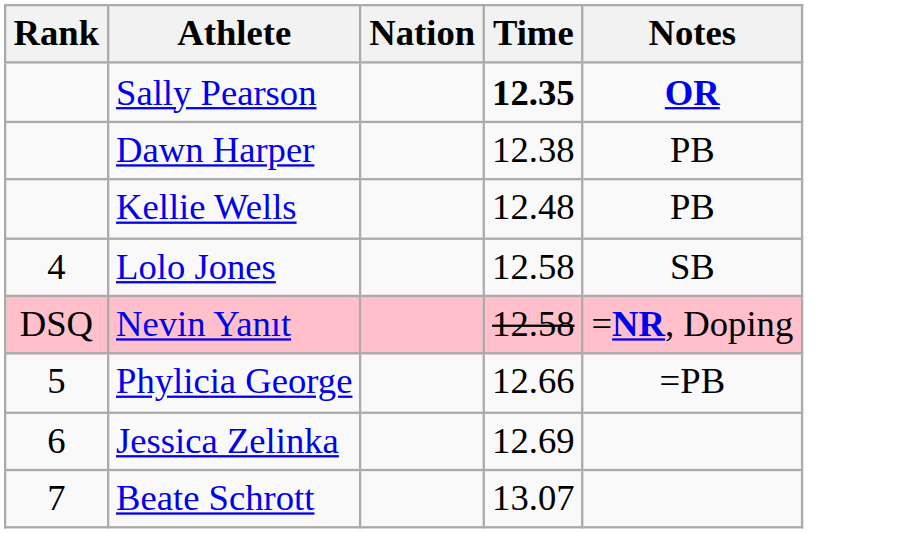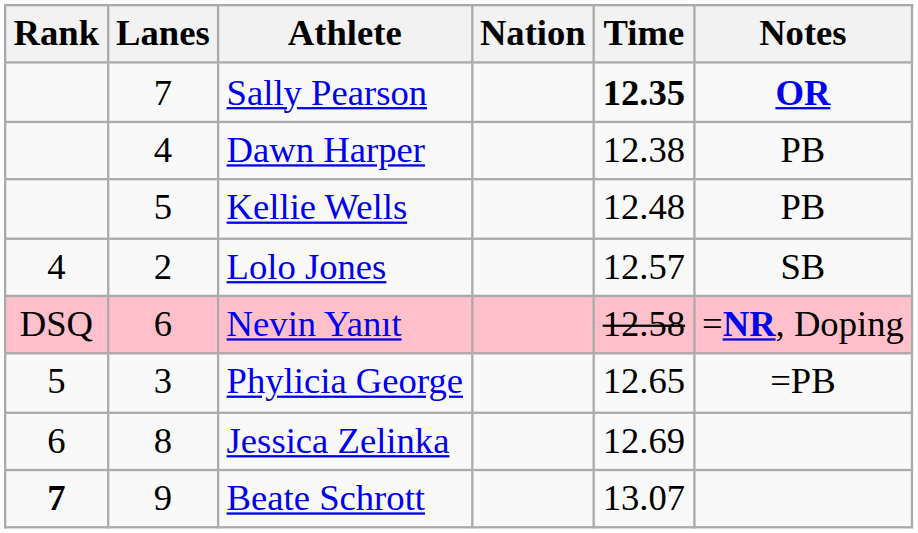 <table class="wikitable sortable" style="text-align:center">
 <tr>
 <th>Rank</th>
+<th>Lanes</th>
 <th>Athlete</th>
 <th>Nation</th>
 <th>Time</th>
 <th>Notes</th>
 </tr>
 <tr>
 <td></td>
+<td>7</td>
 <td align=left><a href='#'>Sally Pearson</a></td>
 <td align=left></td>
 <td><strong>12.35</strong></td>
 <td><strong><a href='#'>OR</a></strong></td>
 </tr>
 <tr>
 <td></td>
+<td>4</td>
 <td align=left><a href='#'>Dawn Harper</a></td>
 <td align=left></td>
 <td>12.38</td>
 <td>PB</td>
 </tr>
 <tr>
 <td></td>
+<td>5</td>
 <td align=left><a href='#'>Kellie Wells</a></td>
 <td align=left></td>
 <td>12.48</td>
 <td>PB</td>
 </tr>
 <tr>
 <td>4</td>
+<td>2</td>
 <td align=left><a href='#'>Lolo Jones</a></td>
 <td align=left></td>
-<td>12.58</td>
+<td>12.57</td>
 <td>SB</td>
 </tr>
 <tr bgcolor=pink>
 <td>DSQ</td>
+<td>6</td>
 <td align=left><a href='#'>Nevin Yanıt</a></td>
 <td align=left></td>
 <td><s>12.58</s></td>
 <td>=<strong><a href='#'>NR</a></strong>, Doping</td>
 </tr>
 <tr>
 <td>5</td>
+<td>3</td>
 <td align=left><a href='#'>Phylicia George</a></td>
 <td align=left></td>
-<td>12.66</td>
+<td>12.65</td>
 <td>=PB</td>
 </tr>
 <tr>
 <td>6</td>
+<td>8</td>
 <td align=left><a href='#'>Jessica Zelinka</a></td>
 <td align=left></td>
 <td>12.69</td>
 <td></td>
 </tr>
 <tr>
-<td>7</td>
+<td><strong>7</strong></td>
+<td>9</td>
 <td align=left><a href='#'>Beate Schrott</a></td>
 <td align=left></td>
 <td>13.07</td>
 <td></td>
 </tr>
 </table>
